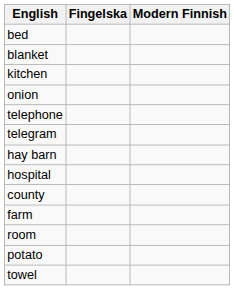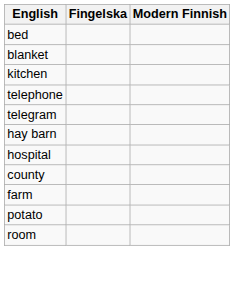 <table class="wikitable">
 <tr>
 <th>English</th>
 <th>Fingelska</th>
 <th>Modern Finnish</th>
 </tr>
 <tr>
 <td>bed</td>
 <td></td>
 <td></td>
 </tr>
 <tr>
 <td>blanket</td>
 <td></td>
 <td></td>
 </tr>
 <tr>
 <td>kitchen</td>
-<td></td>
-<td></td>
-</tr>
-<tr>
-<td>onion</td>
 <td></td>
 <td></td>
 </tr>
 <tr>
 <td>telephone</td>
 <td></td>
 <td></td>
 </tr>
 <tr>
 <td>telegram</td>
 <td></td>
 <td></td>
 </tr>
 <tr>
 <td>hay barn</td>
 <td></td>
 <td></td>
 </tr>
 <tr>
 <td>hospital</td>
 <td></td>
 <td></td>
 </tr>
 <tr>
 <td>county</td>
 <td></td>
 <td></td>
 </tr>
 <tr>
 <td>farm</td>
 <td></td>
 <td></td>
 </tr>
 <tr>
-<td>room</td>
-<td></td>
-<td></td>
-</tr>
-<tr>
 <td>potato</td>
 <td></td>
 <td></td>
 </tr>
 <tr>
-<td>towel</td>
+<td>room</td>
 <td></td>
 <td></td>
 </tr>
 </table>
